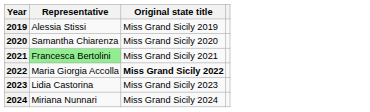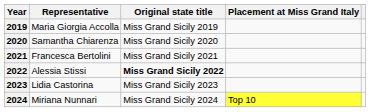 <table class="wikitable defaultcenter col2left" style="font-size:95%;">
 <tr>
 <th>Year</th>
 <th>Representative</th>
 <th>Original state title</th>
+<th>Placement at Miss Grand Italy</th>
 <th></th>
 </tr>
 <tr>
 <th>2019</th>
-<td>Alessia Stissi</td>
+<td>Maria Giorgia Accolla</td>
 <td>Miss Grand Sicily 2019</td>
+<td></td>
 <td></td>
 </tr>
 <tr>
 <th>2020</th>
 <td>Samantha Chiarenza</td>
 <td>Miss Grand Sicily 2020</td>
 <td></td>
+<td></td>
 </tr>
 <tr>
 <th>2021</th>
-<td style="background: lightgreen;">Francesca Bertolini</td>
+<td>Francesca Bertolini</td>
 <td>Miss Grand Sicily 2021</td>
+<td></td>
 <td></td>
 </tr>
 <tr>
 <th>2022</th>
-<td>Maria Giorgia Accolla</td>
+<td>Alessia Stissi</td>
 <td><strong>Miss Grand Sicily 2022</strong></td>
+<td></td>
 <td></td>
 </tr>
 <tr>
 <th>2023</th>
 <td>Lidia Castorina</td>
 <td>Miss Grand Sicily 2023</td>
 <td></td>
+<td></td>
 </tr>
 <tr>
 <th>2024</th>
 <td>Miriana Nunnari</td>
 <td>Miss Grand Sicily 2024</td>
+<td bgcolor=#FFFF33>Top 10</td>
 <td></td>
 </tr>
 </table>
